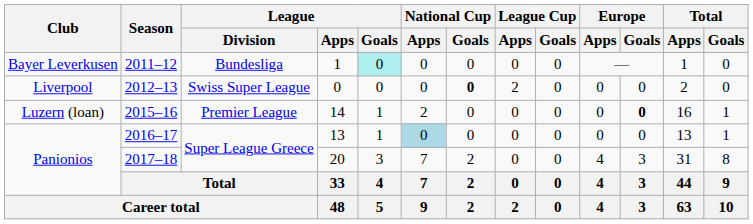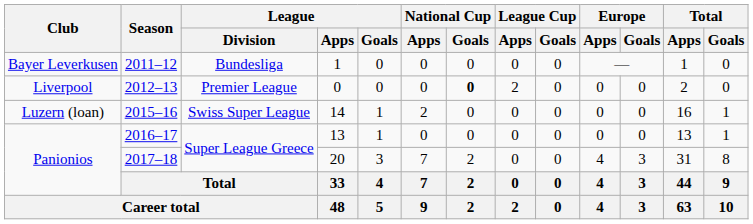 <table class="wikitable" style="text-align:center">
 <tr>
 <th rowspan="2">Club</th>
 <th rowspan="2">Season</th>
 <th colspan="3">League</th>
 <th colspan="2">National Cup</th>
 <th colspan="2">League Cup</th>
 <th colspan="2">Europe</th>
 <th colspan="2">Total</th>
 </tr>
 <tr>
 <th>Division</th>
 <th>Apps</th>
 <th>Goals</th>
 <th>Apps</th>
 <th>Goals</th>
 <th>Apps</th>
 <th>Goals</th>
 <th>Apps</th>
 <th>Goals</th>
 <th>Apps</th>
 <th>Goals</th>
 </tr>
 <tr>
 <td><a href='#'>Bayer Leverkusen</a></td>
 <td><a href='#'>2011–12</a></td>
 <td><a href='#'>Bundesliga</a></td>
 <td>1</td>
-<td style="background: paleturquoise;">0</td>
+<td>0</td>
 <td>0</td>
 <td>0</td>
 <td>0</td>
 <td>0</td>
 <td colspan=2>—</td>
 <td>1</td>
 <td>0</td>
 </tr>
 <tr>
 <td><a href='#'>Liverpool</a></td>
 <td><a href='#'>2012–13</a></td>
-<td><a href='#'>Swiss Super League</a></td>
+<td><a href='#'>Premier League</a></td>
 <td>0</td>
 <td>0</td>
 <td>0</td>
 <td><strong>0</strong></td>
 <td>2</td>
 <td>0</td>
 <td>0</td>
 <td>0</td>
 <td>2</td>
 <td>0</td>
 </tr>
 <tr>
 <td><a href='#'>Luzern</a> (loan)</td>
 <td><a href='#'>2015–16</a></td>
-<td><a href='#'>Premier League</a></td>
+<td><a href='#'>Swiss Super League</a></td>
 <td>14</td>
 <td>1</td>
 <td>2</td>
 <td>0</td>
 <td>0</td>
 <td>0</td>
 <td>0</td>
-<td><strong>0</strong></td>
+<td>0</td>
 <td>16</td>
 <td>1</td>
 </tr>
 <tr>
 <td rowspan="3"><a href='#'>Panionios</a></td>
 <td><a href='#'>2016–17</a></td>
 <td rowspan="2"><a href='#'>Super League Greece</a></td>
 <td>13</td>
 <td>1</td>
-<td style="background: lightblue;">0</td>
+<td>0</td>
 <td>0</td>
 <td>0</td>
 <td>0</td>
 <td>0</td>
 <td>0</td>
 <td>13</td>
 <td>1</td>
 </tr>
 <tr>
 <td><a href='#'>2017–18</a></td>
 <td>20</td>
 <td>3</td>
 <td>7</td>
 <td>2</td>
 <td>0</td>
 <td>0</td>
 <td>4</td>
 <td>3</td>
 <td>31</td>
 <td>8</td>
 </tr>
 <tr>
 <th colspan="2">Total</th>
 <th>33</th>
 <th>4</th>
 <th>7</th>
 <th>2</th>
 <th>0</th>
 <th>0</th>
 <th>4</th>
 <th>3</th>
 <th>44</th>
 <th>9</th>
 </tr>
 <tr>
 <th colspan="3">Career total</th>
 <th>48</th>
 <th>5</th>
 <th>9</th>
 <th>2</th>
 <th>2</th>
 <th>0</th>
 <th>4</th>
 <th>3</th>
 <th>63</th>
 <th>10</th>
 </tr>
 </table>
